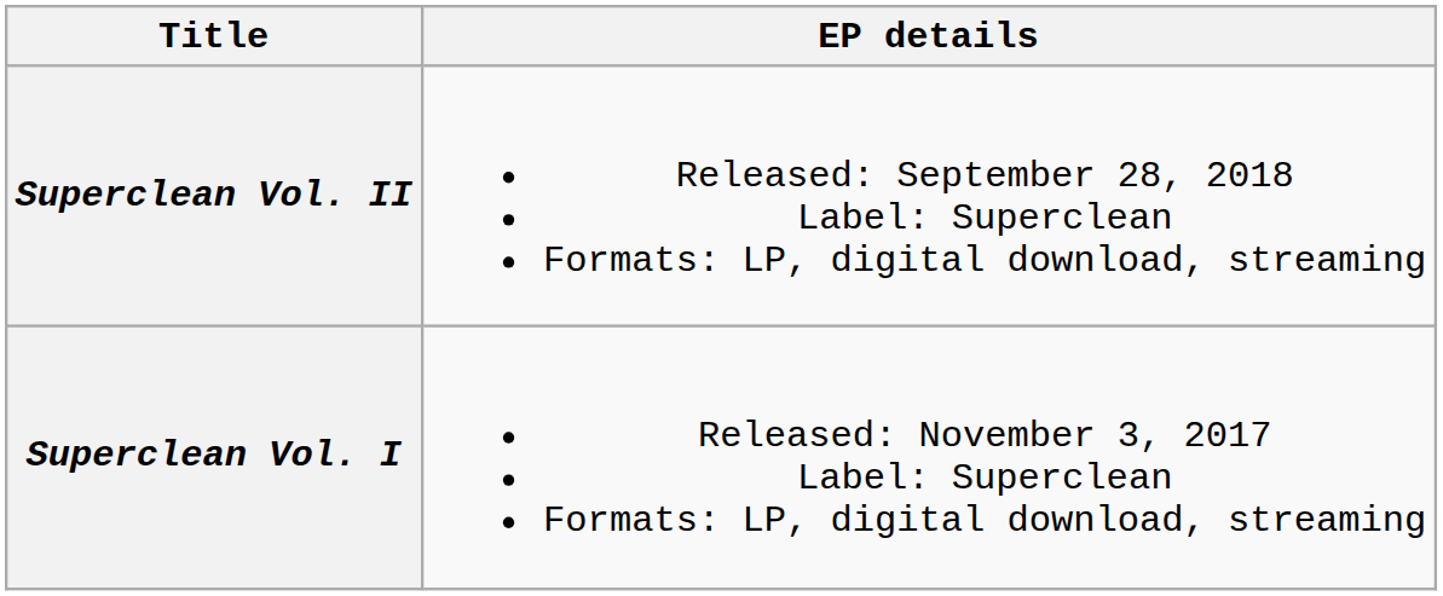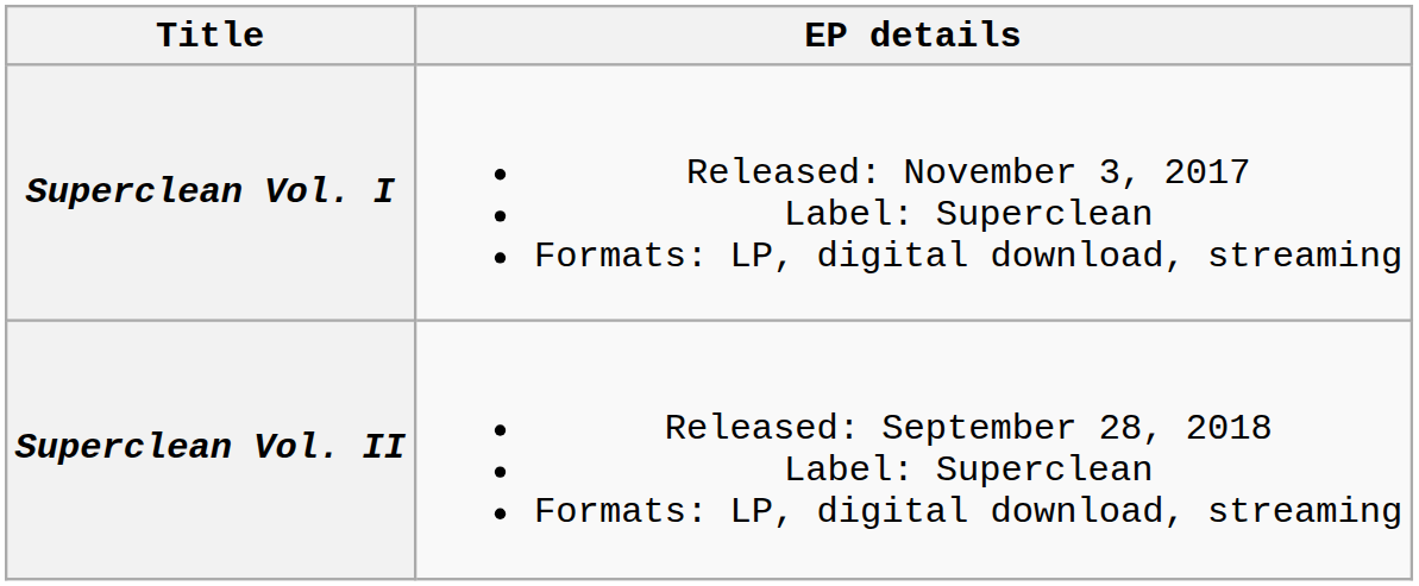 <table class="wikitable plainrowheaders" style="text-align:center;">
 <tr>
 <th scope="col">Title</th>
 <th scope="col">EP details</th>
 </tr>
 <tr>
+<th scope="row"><em>Superclean Vol. I</em></th>
+<td><br><ul><li>Released: November 3, 2017</li><li>Label: Superclean</li><li>Formats: LP, digital download, streaming</li></ul></td>
+</tr>
+<tr>
 <th scope="row"><em>Superclean Vol. II</em></th>
 <td><br><ul><li>Released: September 28, 2018</li><li>Label: Superclean</li><li>Formats: LP, digital download, streaming</li></ul></td>
 </tr>
-<tr>
-<th scope="row"><em>Superclean Vol. I</em></th>
-<td><br><ul><li>Released: November 3, 2017</li><li>Label: Superclean</li><li>Formats: LP, digital download, streaming</li></ul></td>
-</tr>
 </table>
